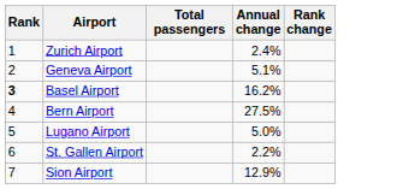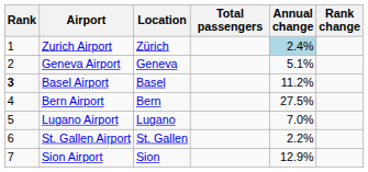 <table class="wikitable">
 <tr>
 <th>Rank</th>
 <th>Airport</th>
+<th>Location</th>
 <th style="width:100px">Total<br>passengers</th>
 <th>Annual<br>change</th>
 <th>Rank<br>change</th>
 </tr>
 <tr>
 <td>1</td>
 <td><a href='#'>Zurich Airport</a></td>
+<td><a href='#'>Zürich</a></td>
 <td align="right"></td>
-<td align="right">2.4%</td>
+<td align="right" style="background: lightblue;">2.4%</td>
 <td style="text-align:center;"></td>
 </tr>
 <tr>
 <td>2</td>
 <td><a href='#'>Geneva Airport</a></td>
+<td><a href='#'>Geneva</a></td>
 <td align="right"></td>
 <td align="right">5.1%</td>
 <td style="text-align:center;"></td>
 </tr>
 <tr>
 <td><strong>3</strong></td>
 <td><a href='#'>Basel Airport</a></td>
+<td><a href='#'>Basel</a></td>
 <td align="right"></td>
-<td align="right">16.2%</td>
+<td align="right">11.2%</td>
 <td style="text-align:center;"></td>
 </tr>
 <tr>
 <td>4</td>
 <td><a href='#'>Bern Airport</a></td>
+<td><a href='#'>Bern</a></td>
 <td align="right"></td>
 <td align="right">27.5%</td>
 <td style="text-align:center;"></td>
 </tr>
 <tr>
 <td>5</td>
 <td><a href='#'>Lugano Airport</a></td>
+<td><a href='#'>Lugano</a></td>
 <td align="right"></td>
-<td align="right">5.0%</td>
+<td align="right">7.0%</td>
 <td style="text-align:center;"></td>
 </tr>
 <tr>
 <td>6</td>
 <td><a href='#'>St. Gallen Airport</a></td>
+<td><a href='#'>St. Gallen</a></td>
 <td align="right"></td>
 <td align="right">2.2%</td>
 <td style="text-align:center;"></td>
 </tr>
 <tr>
 <td>7</td>
 <td><a href='#'>Sion Airport</a></td>
+<td><a href='#'>Sion</a></td>
 <td align="right"></td>
 <td align="right">12.9%</td>
 <td style="text-align:center;"></td>
 </tr>
 </table>
